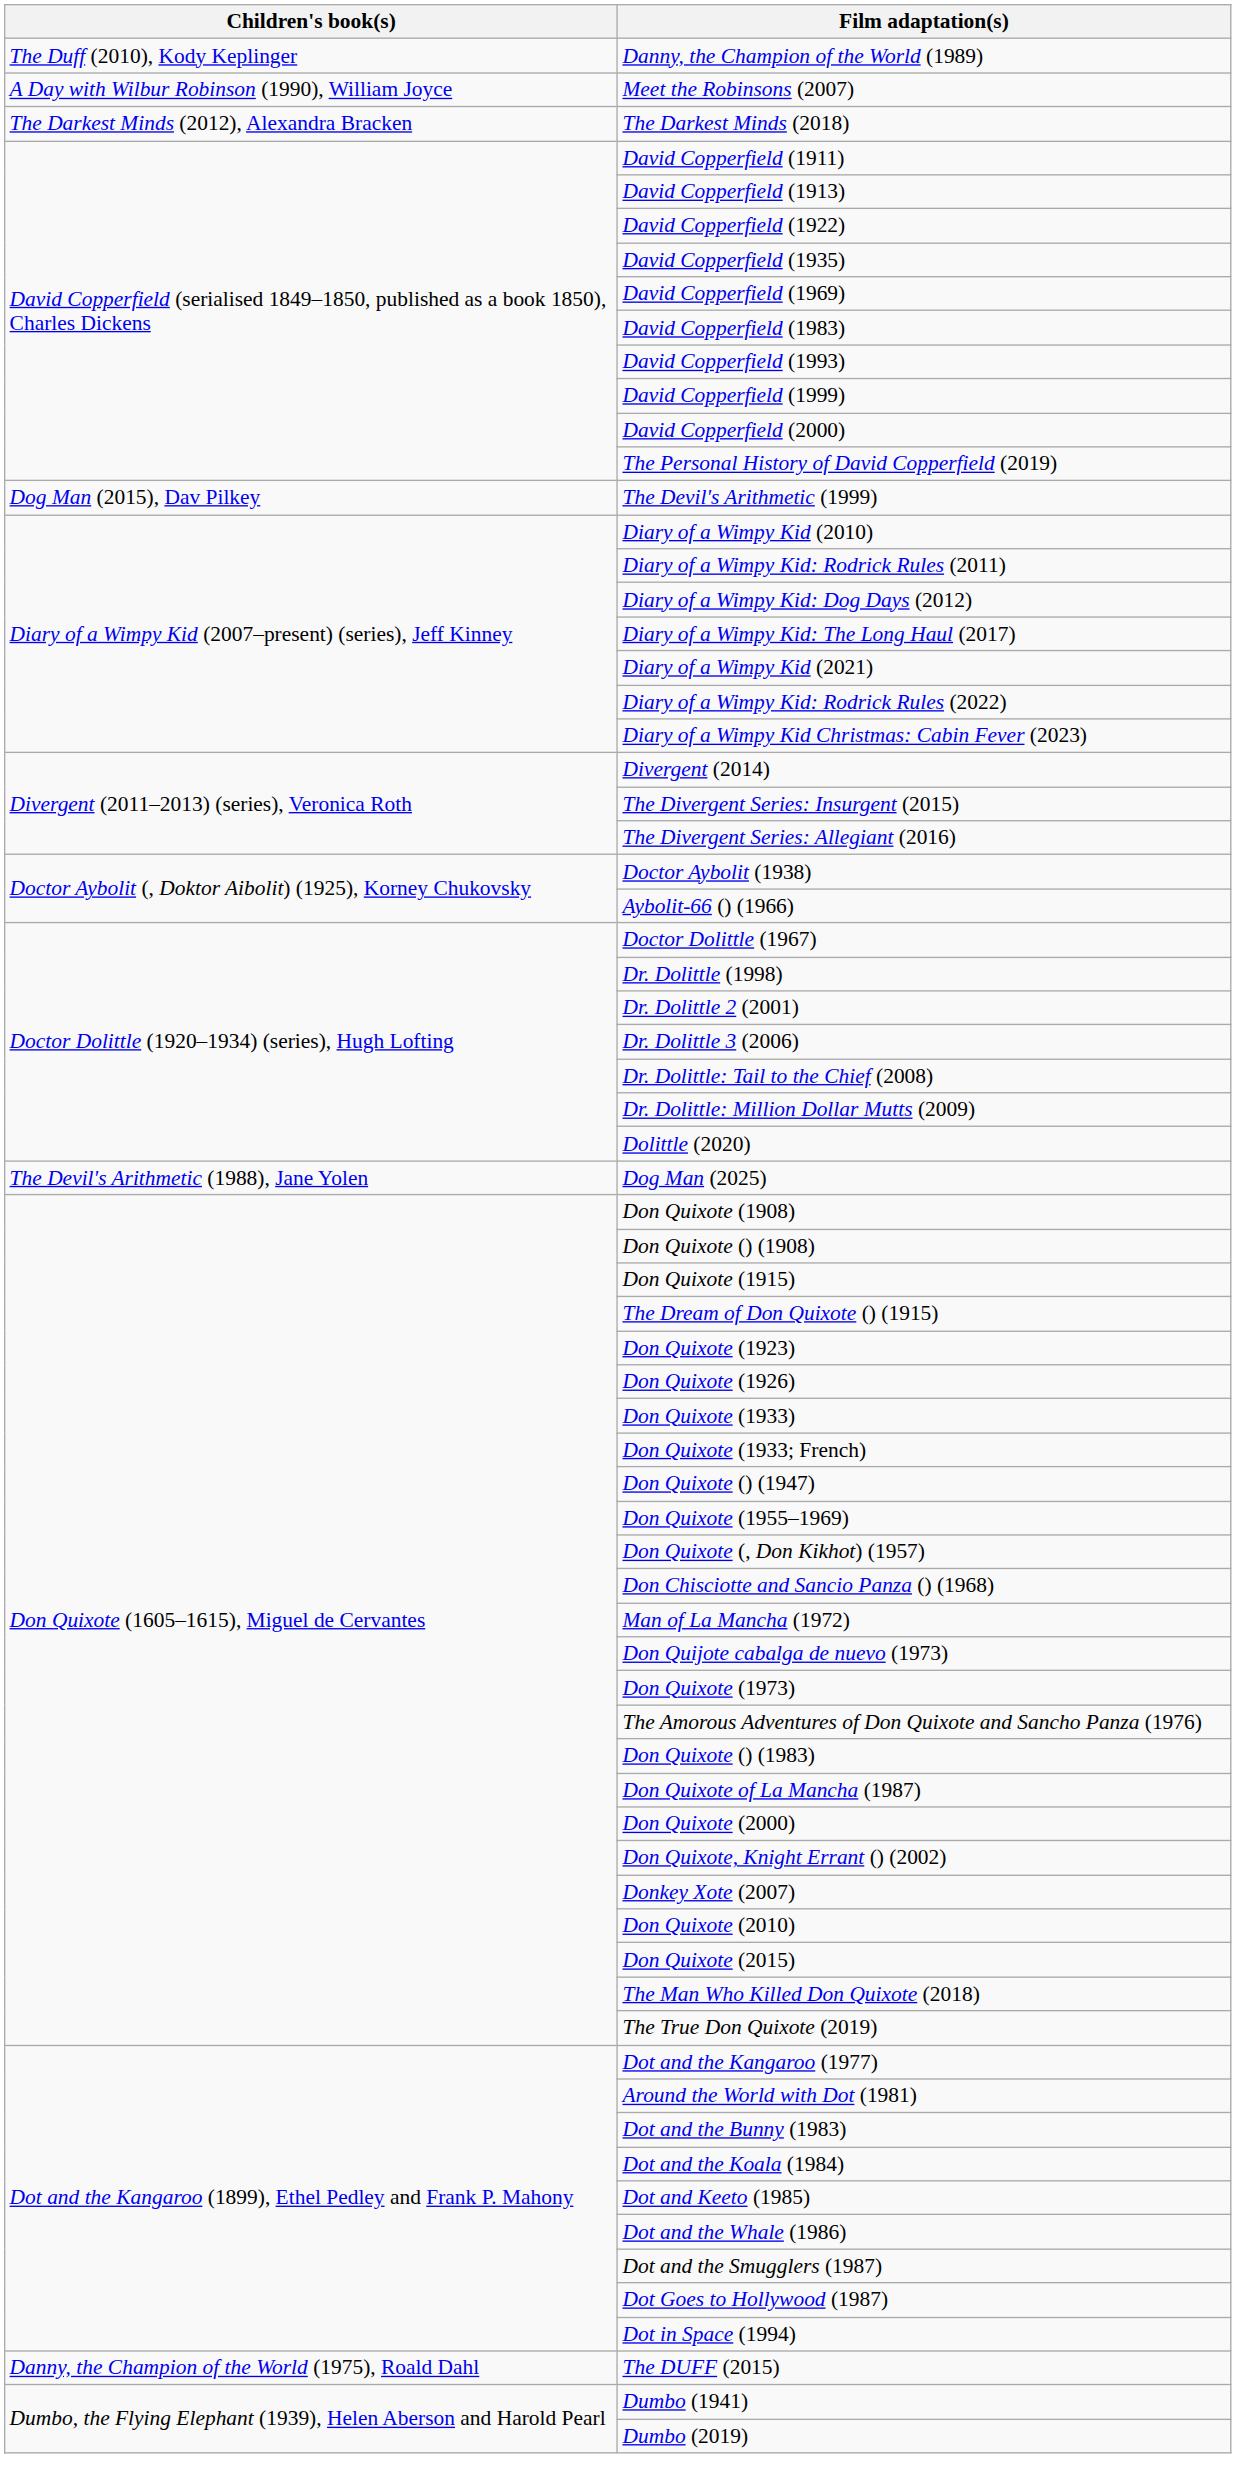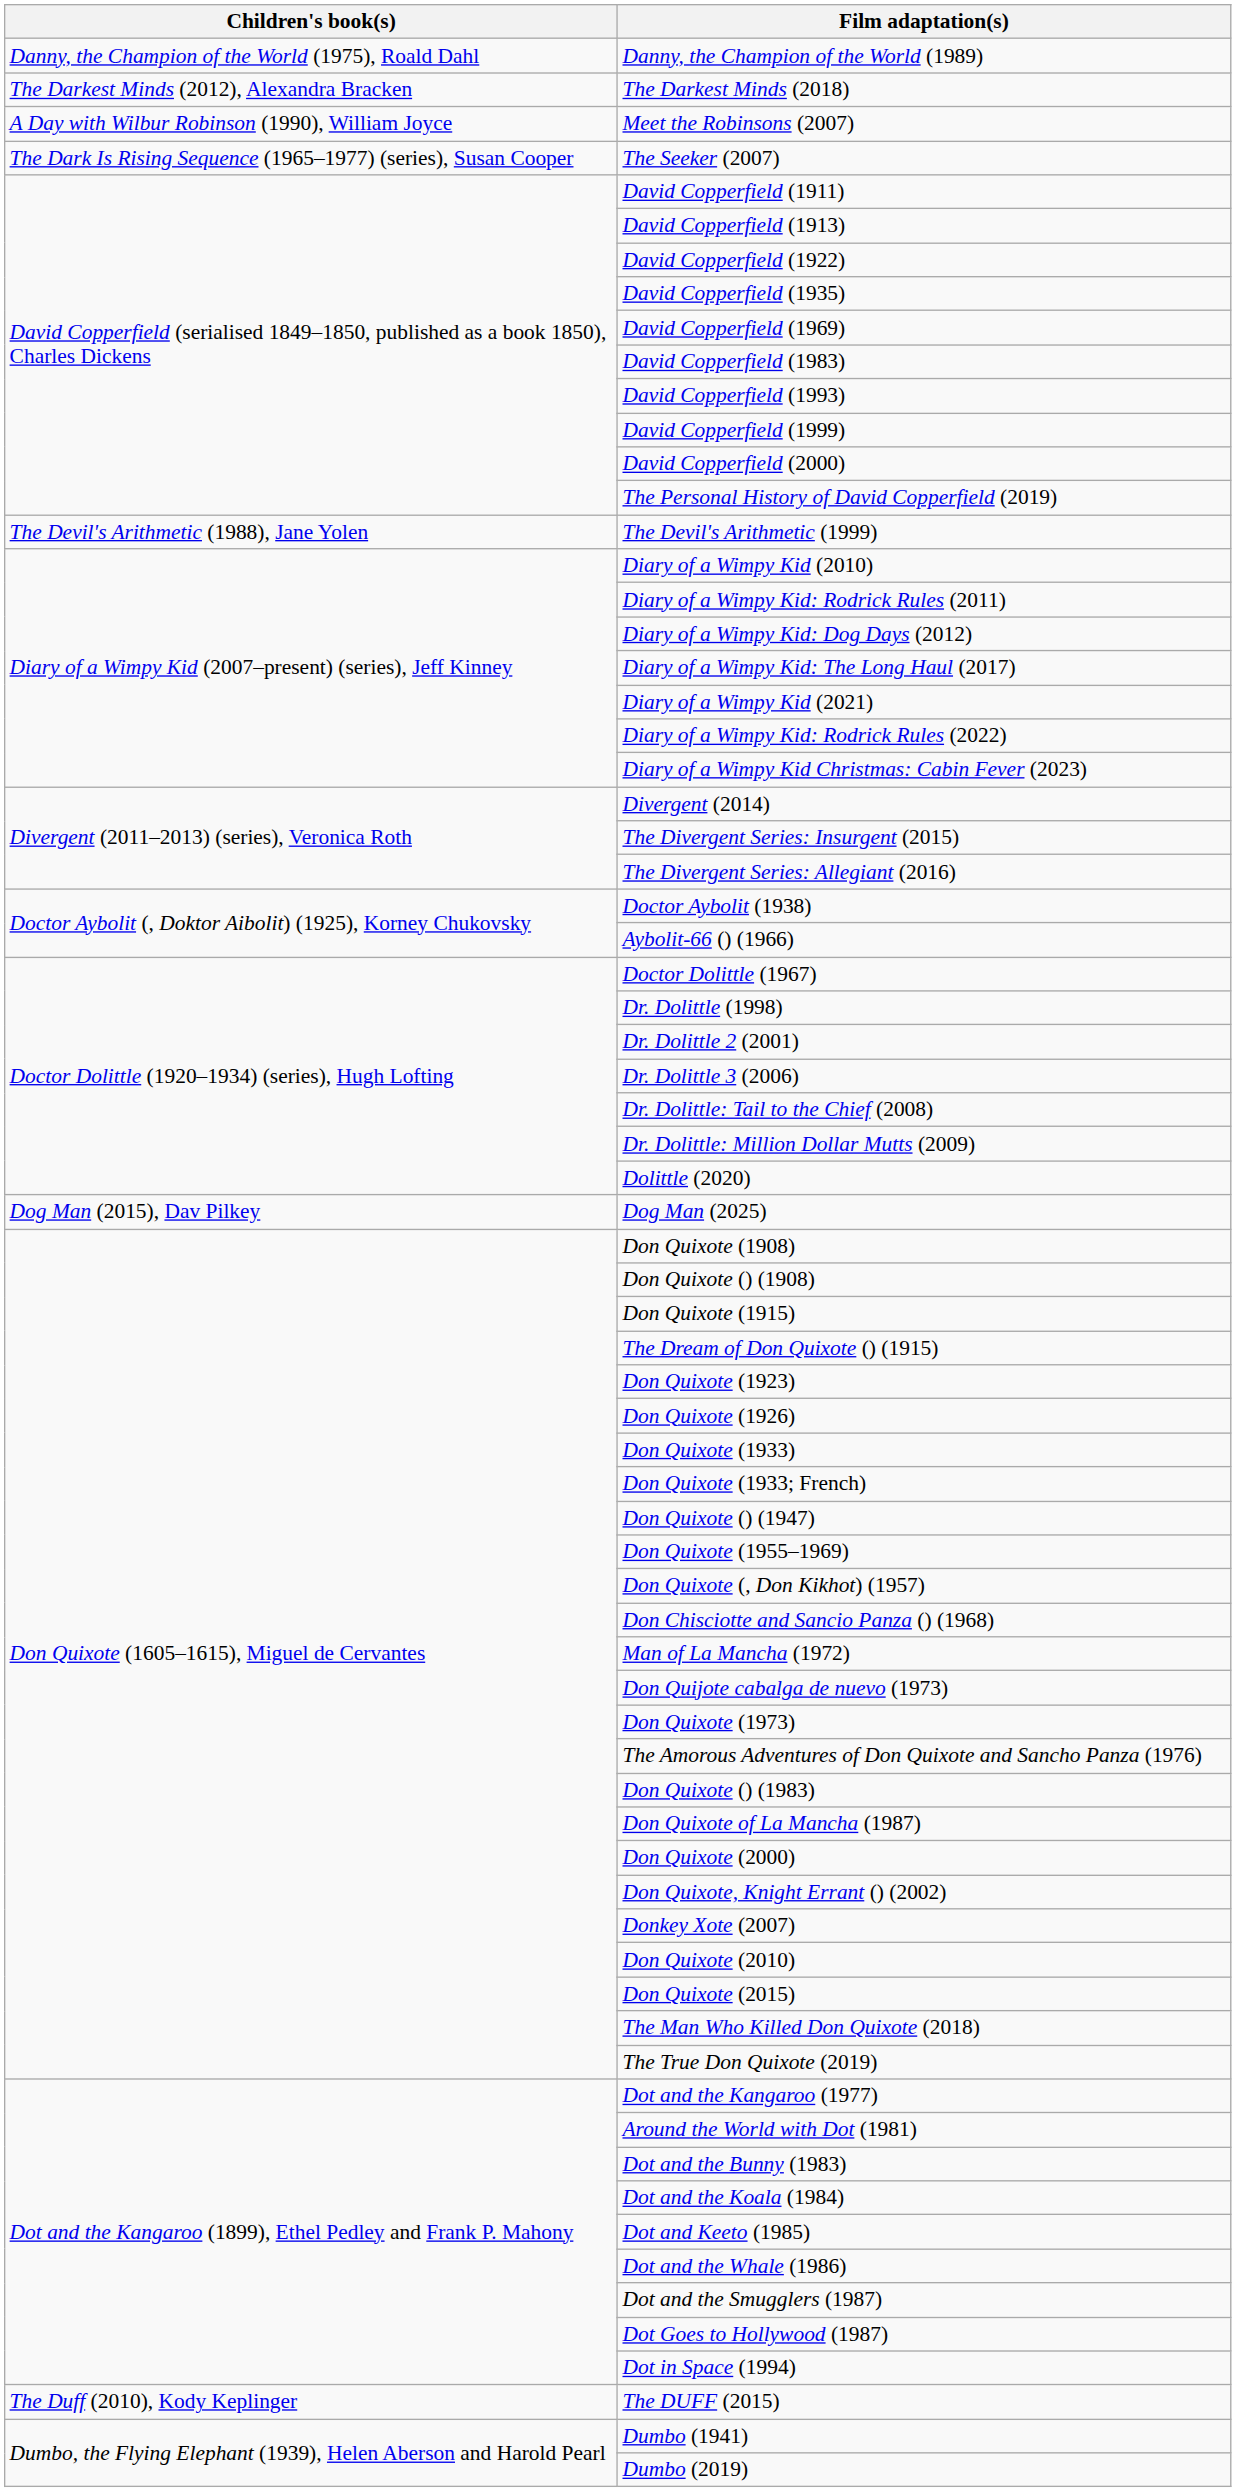 <table class="wikitable">
 <tr>
 <th width="450">Children's book(s)</th>
 <th width="450">Film adaptation(s)</th>
 </tr>
 <tr>
-<td><em><a href='#'>The Duff</a></em> (2010), <a href='#'>Kody Keplinger</a></td>
+<td><em><a href='#'>Danny, the Champion of the World</a></em> (1975), <a href='#'>Roald Dahl</a></td>
 <td><em><a href='#'>Danny, the Champion of the World</a></em> (1989)</td>
+</tr>
+<tr>
+<td><em><a href='#'>The Darkest Minds</a></em> (2012), <a href='#'>Alexandra Bracken</a></td>
+<td><em><a href='#'>The Darkest Minds</a></em> (2018)</td>
 </tr>
 <tr>
 <td><em><a href='#'>A Day with Wilbur Robinson</a></em> (1990), <a href='#'>William Joyce</a></td>
 <td><em><a href='#'>Meet the Robinsons</a></em> (2007)</td>
 </tr>
 <tr>
-<td><em><a href='#'>The Darkest Minds</a></em> (2012), <a href='#'>Alexandra Bracken</a></td>
-<td><em><a href='#'>The Darkest Minds</a></em> (2018)</td>
+<td><em><a href='#'>The Dark Is Rising Sequence</a></em> (1965–1977) (series), <a href='#'>Susan Cooper</a></td>
+<td><em><a href='#'>The Seeker</a></em> (2007)</td>
 </tr>
 <tr>
 <td rowspan="10"><em><a href='#'>David Copperfield</a></em> (serialised 1849–1850, published as a book 1850), <a href='#'>Charles Dickens</a></td>
 <td><em><a href='#'>David Copperfield</a></em> (1911)</td>
 </tr>
 <tr>
 <td><em><a href='#'>David Copperfield</a></em> (1913)</td>
 </tr>
 <tr>
 <td><em><a href='#'>David Copperfield</a></em> (1922)</td>
 </tr>
 <tr>
 <td><em><a href='#'>David Copperfield</a></em> (1935)</td>
 </tr>
 <tr>
 <td><em><a href='#'>David Copperfield</a></em> (1969)</td>
 </tr>
 <tr>
 <td><em><a href='#'>David Copperfield</a></em> (1983)</td>
 </tr>
 <tr>
 <td><em><a href='#'>David Copperfield</a></em> (1993)</td>
 </tr>
 <tr>
 <td><em><a href='#'>David Copperfield</a></em> (1999)</td>
 </tr>
 <tr>
 <td><em><a href='#'>David Copperfield</a></em> (2000)</td>
 </tr>
 <tr>
 <td><em><a href='#'>The Personal History of David Copperfield</a></em> (2019)</td>
 </tr>
 <tr>
-<td><em><a href='#'>Dog Man</a></em> (2015), <a href='#'>Dav Pilkey</a></td>
+<td><em><a href='#'>The Devil's Arithmetic</a></em> (1988), <a href='#'>Jane Yolen</a></td>
 <td><em><a href='#'>The Devil's Arithmetic</a></em> (1999)</td>
 </tr>
 <tr>
 <td rowspan="7"><em><a href='#'>Diary of a Wimpy Kid</a></em> (2007–present) (series), <a href='#'>Jeff Kinney</a></td>
 <td><em><a href='#'>Diary of a Wimpy Kid</a></em> (2010)</td>
 </tr>
 <tr>
 <td><em><a href='#'>Diary of a Wimpy Kid: Rodrick Rules</a></em> (2011)</td>
 </tr>
 <tr>
 <td><em><a href='#'>Diary of a Wimpy Kid: Dog Days</a></em> (2012)</td>
 </tr>
 <tr>
 <td><em><a href='#'>Diary of a Wimpy Kid: The Long Haul</a></em> (2017)</td>
 </tr>
 <tr>
 <td><em><a href='#'>Diary of a Wimpy Kid</a></em> (2021)</td>
 </tr>
 <tr>
 <td><em><a href='#'>Diary of a Wimpy Kid: Rodrick Rules</a></em> (2022)</td>
 </tr>
 <tr>
 <td><em><a href='#'>Diary of a Wimpy Kid Christmas: Cabin Fever</a></em> (2023)</td>
 </tr>
 <tr>
 <td rowspan="3"><em><a href='#'>Divergent</a></em> (2011–2013) (series), <a href='#'>Veronica Roth</a></td>
 <td><em><a href='#'>Divergent</a></em> (2014)</td>
 </tr>
 <tr>
 <td><em><a href='#'>The Divergent Series: Insurgent</a></em> (2015)</td>
 </tr>
 <tr>
 <td><em><a href='#'>The Divergent Series: Allegiant</a></em> (2016)</td>
 </tr>
 <tr>
 <td rowspan="2"><em><a href='#'>Doctor Aybolit</a></em> (, <em>Doktor Aibolit</em>) (1925), <a href='#'>Korney Chukovsky</a></td>
 <td><em><a href='#'>Doctor Aybolit</a></em> (1938)</td>
 </tr>
 <tr>
 <td><em><a href='#'>Aybolit-66</a></em> () (1966)</td>
 </tr>
 <tr>
 <td rowspan="7"><em><a href='#'>Doctor Dolittle</a></em> (1920–1934) (series), <a href='#'>Hugh Lofting</a></td>
 <td><em><a href='#'>Doctor Dolittle</a></em> (1967)</td>
 </tr>
 <tr>
 <td><em><a href='#'>Dr. Dolittle</a></em> (1998)</td>
 </tr>
 <tr>
 <td><em><a href='#'>Dr. Dolittle 2</a></em> (2001)</td>
 </tr>
 <tr>
 <td><em><a href='#'>Dr. Dolittle 3</a></em> (2006)</td>
 </tr>
 <tr>
 <td><em><a href='#'>Dr. Dolittle: Tail to the Chief</a></em> (2008)</td>
 </tr>
 <tr>
 <td><em><a href='#'>Dr. Dolittle: Million Dollar Mutts</a></em> (2009)</td>
 </tr>
 <tr>
 <td><em><a href='#'>Dolittle</a></em> (2020)</td>
 </tr>
 <tr>
-<td><em><a href='#'>The Devil's Arithmetic</a></em> (1988), <a href='#'>Jane Yolen</a></td>
+<td><em><a href='#'>Dog Man</a></em> (2015), <a href='#'>Dav Pilkey</a></td>
 <td><em><a href='#'>Dog Man</a></em> (2025)</td>
 </tr>
 <tr>
 <td rowspan="25"><em><a href='#'>Don Quixote</a></em>  (1605–1615), <a href='#'>Miguel de Cervantes</a></td>
 <td><em>Don Quixote</em> (1908)</td>
 </tr>
 <tr>
 <td><em>Don Quixote</em> () (1908)</td>
 </tr>
 <tr>
 <td><em>Don Quixote</em> (1915)</td>
 </tr>
 <tr>
 <td><em><a href='#'>The Dream of Don Quixote</a></em> () (1915)</td>
 </tr>
 <tr>
 <td><em><a href='#'>Don Quixote</a></em> (1923)</td>
 </tr>
 <tr>
 <td><em><a href='#'>Don Quixote</a></em> (1926)</td>
 </tr>
 <tr>
 <td><em><a href='#'>Don Quixote</a></em> (1933)</td>
 </tr>
 <tr>
 <td><em><a href='#'>Don Quixote</a></em> (1933; French)</td>
 </tr>
 <tr>
 <td><em><a href='#'>Don Quixote</a></em> () (1947)</td>
 </tr>
 <tr>
 <td><em><a href='#'>Don Quixote</a></em> (1955–1969)</td>
 </tr>
 <tr>
 <td><em><a href='#'>Don Quixote</a></em> (, <em>Don Kikhot</em>) (1957)</td>
 </tr>
 <tr>
 <td><em><a href='#'>Don Chisciotte and Sancio Panza</a></em> () (1968)</td>
 </tr>
 <tr>
 <td><em><a href='#'>Man of La Mancha</a></em> (1972)</td>
 </tr>
 <tr>
 <td><em><a href='#'>Don Quijote cabalga de nuevo</a></em> (1973)</td>
 </tr>
 <tr>
 <td><em><a href='#'>Don Quixote</a></em> (1973)</td>
 </tr>
 <tr>
 <td><em>The Amorous Adventures of Don Quixote and Sancho Panza</em> (1976)</td>
 </tr>
 <tr>
 <td><em><a href='#'>Don Quixote</a></em> () (1983)</td>
 </tr>
 <tr>
 <td><em><a href='#'>Don Quixote of La Mancha</a></em> (1987)</td>
 </tr>
 <tr>
 <td><em><a href='#'>Don Quixote</a></em> (2000)</td>
 </tr>
 <tr>
 <td><em><a href='#'>Don Quixote, Knight Errant</a></em> () (2002)</td>
 </tr>
 <tr>
 <td><em><a href='#'>Donkey Xote</a></em> (2007)</td>
 </tr>
 <tr>
 <td><em><a href='#'>Don Quixote</a></em> (2010)</td>
 </tr>
 <tr>
 <td><em><a href='#'>Don Quixote</a></em> (2015)</td>
 </tr>
 <tr>
 <td><em><a href='#'>The Man Who Killed Don Quixote</a></em> (2018)</td>
 </tr>
 <tr>
 <td><em>The True Don Quixote</em> (2019)</td>
 </tr>
 <tr>
 <td rowspan="9"><em><a href='#'>Dot and the Kangaroo</a></em> (1899), <a href='#'>Ethel Pedley</a> and <a href='#'>Frank P. Mahony</a></td>
 <td><em><a href='#'>Dot and the Kangaroo</a></em> (1977)</td>
 </tr>
 <tr>
 <td><em><a href='#'>Around the World with Dot</a></em> (1981)</td>
 </tr>
 <tr>
 <td><em><a href='#'>Dot and the Bunny</a></em> (1983)</td>
 </tr>
 <tr>
 <td><em><a href='#'>Dot and the Koala</a></em> (1984)</td>
 </tr>
 <tr>
 <td><em><a href='#'>Dot and Keeto</a></em> (1985)</td>
 </tr>
 <tr>
 <td><em><a href='#'>Dot and the Whale</a></em> (1986)</td>
 </tr>
 <tr>
 <td><em>Dot and the Smugglers</em> (1987)</td>
 </tr>
 <tr>
 <td><em><a href='#'>Dot Goes to Hollywood</a></em> (1987)</td>
 </tr>
 <tr>
 <td><em><a href='#'>Dot in Space</a></em> (1994)</td>
 </tr>
 <tr>
-<td><em><a href='#'>Danny, the Champion of the World</a></em> (1975), <a href='#'>Roald Dahl</a></td>
+<td><em><a href='#'>The Duff</a></em> (2010), <a href='#'>Kody Keplinger</a></td>
 <td><em><a href='#'>The DUFF</a></em> (2015)</td>
 </tr>
 <tr>
 <td rowspan="2"><em>Dumbo, the Flying Elephant</em> (1939), <a href='#'>Helen Aberson</a> and Harold Pearl</td>
 <td><em><a href='#'>Dumbo</a></em> (1941)</td>
 </tr>
 <tr>
 <td><em><a href='#'>Dumbo</a></em> (2019)</td>
 </tr>
 </table>
